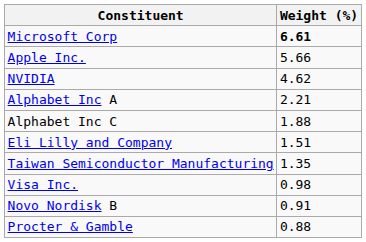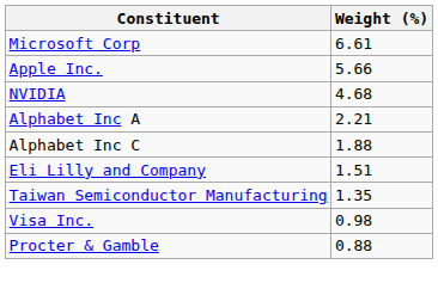 <table class="wikitable">
 <tr>
 <th>Constituent</th>
 <th>Weight (%)</th>
 </tr>
 <tr>
 <td><a href='#'>Microsoft Corp</a></td>
-<td><strong>6.61</strong></td>
+<td>6.61</td>
 </tr>
 <tr>
 <td><a href='#'>Apple Inc.</a></td>
 <td>5.66</td>
 </tr>
 <tr>
 <td><a href='#'>NVIDIA</a></td>
-<td>4.62</td>
+<td>4.68</td>
 </tr>
 <tr>
 <td><a href='#'>Alphabet Inc</a> A</td>
 <td>2.21</td>
 </tr>
 <tr>
 <td>Alphabet Inc C</td>
 <td>1.88</td>
 </tr>
 <tr>
 <td><a href='#'>Eli Lilly and Company</a></td>
 <td>1.51</td>
 </tr>
 <tr>
 <td><a href='#'>Taiwan Semiconductor Manufacturing</a></td>
 <td>1.35</td>
 </tr>
 <tr>
 <td><a href='#'>Visa Inc.</a></td>
 <td>0.98</td>
 </tr>
 <tr>
-<td><a href='#'>Novo Nordisk</a> B</td>
-<td>0.91</td>
-</tr>
-<tr>
 <td><a href='#'>Procter & Gamble</a></td>
 <td>0.88</td>
 </tr>
 </table>
